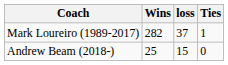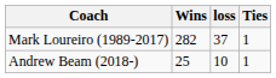 <table class="wikitable">
 <tr>
 <th>Coach</th>
 <th>Wins</th>
 <th>loss</th>
 <th>Ties</th>
 </tr>
 <tr>
 <td>Mark Loureiro (1989-2017)</td>
 <td>282</td>
 <td>37</td>
 <td>1</td>
 </tr>
 <tr>
 <td>Andrew Beam (2018-)</td>
 <td>25</td>
-<td>15</td>
-<td>0</td>
+<td>10</td>
+<td>1</td>
 </tr>
 </table>
